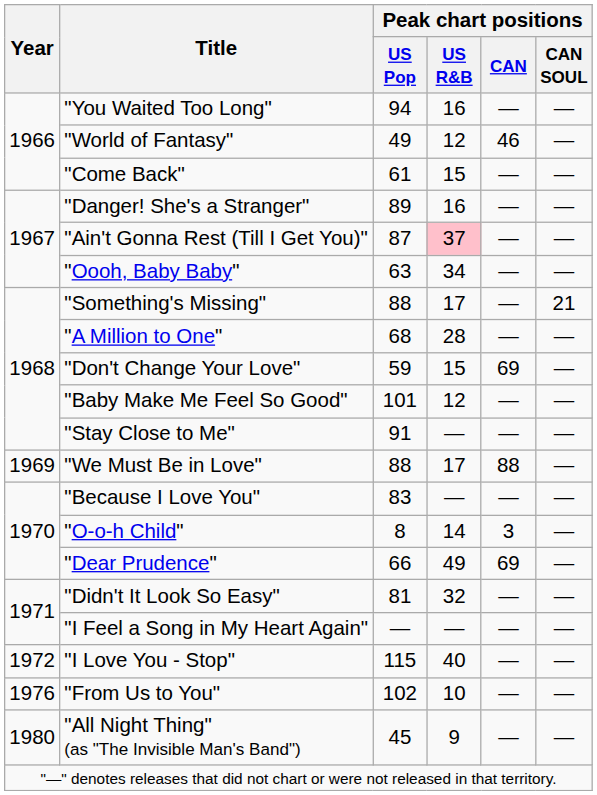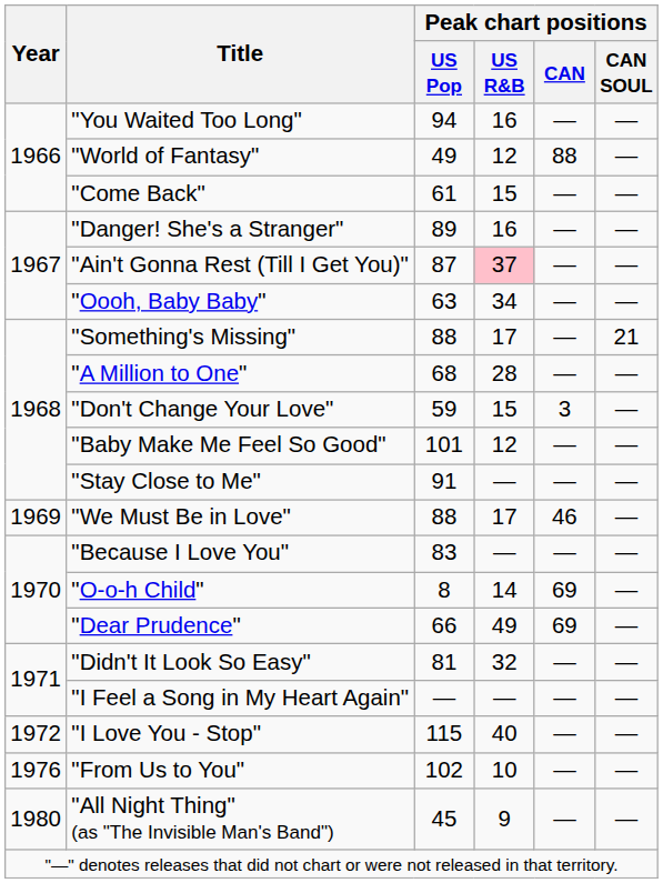 <table class="wikitable">
 <tr>
 <th rowspan="2">Year</th>
 <th rowspan="2">Title</th>
 <th colspan="4">Peak chart positions</th>
 </tr>
 <tr>
 <th width="35"><small><a href='#'>US Pop</a></small><br></th>
 <th width="35"><small><a href='#'>US R&B</a></small><br></th>
 <th width="35"><small><a href='#'>CAN</a></small><br></th>
 <th width="35"><small>CAN SOUL</small><br></th>
 </tr>
 <tr>
 <td rowspan="3">1966</td>
 <td>"You Waited Too Long"</td>
 <td style="text-align:center;">94</td>
 <td style="text-align:center;">16</td>
 <td style="text-align:center;">—</td>
 <td style="text-align:center;">—</td>
 </tr>
 <tr>
 <td>"World of Fantasy"</td>
 <td style="text-align:center;">49</td>
 <td style="text-align:center;">12</td>
-<td style="text-align:center;">46</td>
+<td style="text-align:center;">88</td>
 <td style="text-align:center;">—</td>
 </tr>
 <tr>
 <td>"Come Back"</td>
 <td style="text-align:center;">61</td>
 <td style="text-align:center;">15</td>
 <td style="text-align:center;">—</td>
 <td style="text-align:center;">—</td>
 </tr>
 <tr>
 <td rowspan="3">1967</td>
 <td>"Danger! She's a Stranger"</td>
 <td style="text-align:center;">89</td>
 <td style="text-align:center;">16</td>
 <td style="text-align:center;">—</td>
 <td style="text-align:center;">—</td>
 </tr>
 <tr>
 <td>"Ain't Gonna Rest (Till I Get You)"</td>
 <td style="text-align:center;">87</td>
 <td style="background: pink; text-align:center;">37</td>
 <td style="text-align:center;">—</td>
 <td style="text-align:center;">—</td>
 </tr>
 <tr>
 <td>"<a href='#'>Oooh, Baby Baby</a>"</td>
 <td style="text-align:center;">63</td>
 <td style="text-align:center;">34</td>
 <td style="text-align:center;">—</td>
 <td style="text-align:center;">—</td>
 </tr>
 <tr>
 <td rowspan="5">1968</td>
 <td>"Something's Missing"</td>
 <td style="text-align:center;">88</td>
 <td style="text-align:center;">17</td>
 <td style="text-align:center;">—</td>
 <td style="text-align:center;">21</td>
 </tr>
 <tr>
 <td>"<a href='#'>A Million to One</a>"</td>
 <td style="text-align:center;">68</td>
 <td style="text-align:center;">28</td>
 <td style="text-align:center;">—</td>
 <td style="text-align:center;">—</td>
 </tr>
 <tr>
 <td>"Don't Change Your Love"</td>
 <td style="text-align:center;">59</td>
 <td style="text-align:center;">15</td>
-<td style="text-align:center;">69</td>
+<td style="text-align:center;">3</td>
 <td style="text-align:center;">—</td>
 </tr>
 <tr>
 <td>"Baby Make Me Feel So Good"</td>
 <td style="text-align:center;">101</td>
 <td style="text-align:center;">12</td>
 <td style="text-align:center;">—</td>
 <td style="text-align:center;">—</td>
 </tr>
 <tr>
 <td>"Stay Close to Me"</td>
 <td style="text-align:center;">91</td>
 <td style="text-align:center;">—</td>
 <td style="text-align:center;">—</td>
 <td style="text-align:center;">—</td>
 </tr>
 <tr>
 <td>1969</td>
 <td>"We Must Be in Love"</td>
 <td style="text-align:center;">88</td>
 <td style="text-align:center;">17</td>
-<td style="text-align:center;">88</td>
+<td style="text-align:center;">46</td>
 <td style="text-align:center;">—</td>
 </tr>
 <tr>
 <td rowspan="3">1970</td>
 <td>"Because I Love You"</td>
 <td style="text-align:center;">83</td>
 <td style="text-align:center;">—</td>
 <td style="text-align:center;">—</td>
 <td style="text-align:center;">—</td>
 </tr>
 <tr>
 <td>"<a href='#'>O-o-h Child</a>"</td>
 <td style="text-align:center;">8</td>
 <td style="text-align:center;">14</td>
-<td style="text-align:center;">3</td>
+<td style="text-align:center;">69</td>
 <td style="text-align:center;">—</td>
 </tr>
 <tr>
 <td>"<a href='#'>Dear Prudence</a>"</td>
 <td style="text-align:center;">66</td>
 <td style="text-align:center;">49</td>
 <td style="text-align:center;">69</td>
 <td style="text-align:center;">—</td>
 </tr>
 <tr>
 <td rowspan="2">1971</td>
 <td>"Didn't It Look So Easy"</td>
 <td style="text-align:center;">81</td>
 <td style="text-align:center;">32</td>
 <td style="text-align:center;">—</td>
 <td style="text-align:center;">—</td>
 </tr>
 <tr>
 <td>"I Feel a Song in My Heart Again"</td>
 <td style="text-align:center;">—</td>
 <td style="text-align:center;">—</td>
 <td style="text-align:center;">—</td>
 <td style="text-align:center;">—</td>
 </tr>
 <tr>
 <td>1972</td>
 <td>"I Love You - Stop"</td>
 <td style="text-align:center;">115</td>
 <td style="text-align:center;">40</td>
 <td style="text-align:center;">—</td>
 <td style="text-align:center;">—</td>
 </tr>
 <tr>
 <td>1976</td>
 <td>"From Us to You"</td>
 <td style="text-align:center;">102</td>
 <td style="text-align:center;">10</td>
 <td style="text-align:center;">—</td>
 <td style="text-align:center;">—</td>
 </tr>
 <tr>
 <td>1980</td>
 <td>"All Night Thing" <br><small>(as "The Invisible Man's Band")</small><br></td>
 <td style="text-align:center;">45</td>
 <td style="text-align:center;">9</td>
 <td style="text-align:center;">—</td>
 <td style="text-align:center;">—</td>
 </tr>
 <tr>
 <td colspan="9" style="text-align:center; font-size:9pt;">"—" denotes releases that did not chart or were not released in that territory.</td>
 </tr>
 </table>
